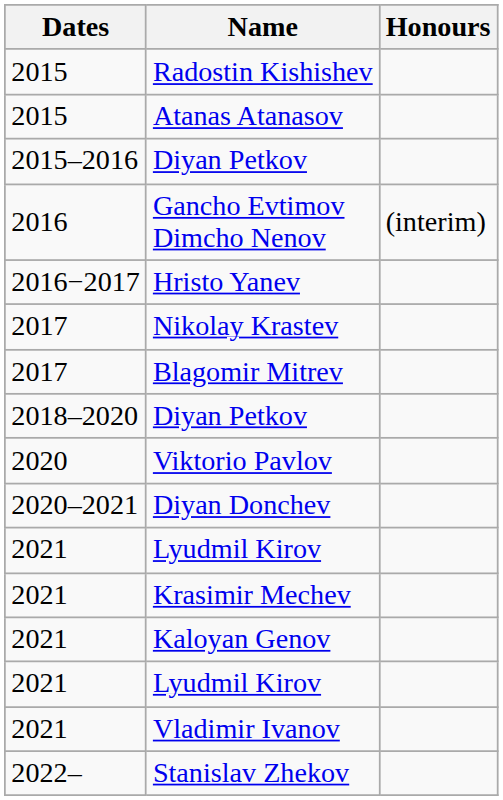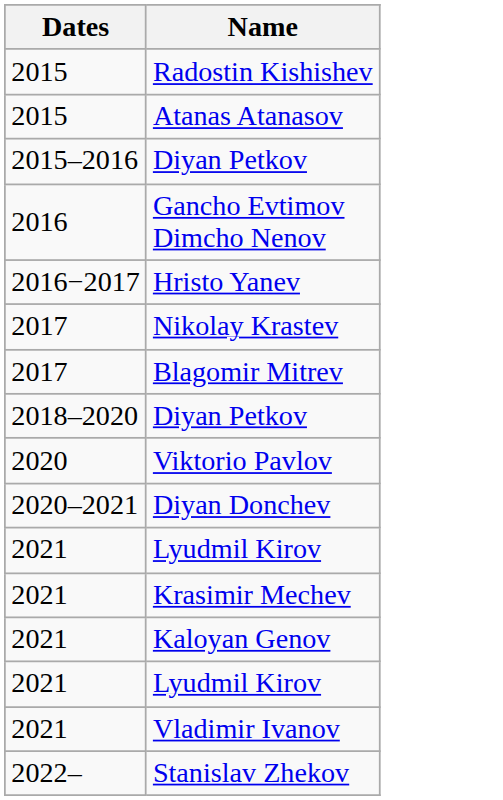 <table class="wikitable">
 <tr>
 <th>Dates</th>
 <th>Name</th>
-<th>Honours</th>
 </tr>
 <tr>
 <td>2015</td>
 <td> <a href='#'>Radostin Kishishev</a></td>
-<td></td>
 </tr>
 <tr>
 <td>2015</td>
 <td> <a href='#'>Atanas Atanasov</a></td>
-<td></td>
 </tr>
 <tr>
 <td>2015–2016</td>
 <td> <a href='#'>Diyan Petkov</a></td>
-<td></td>
 </tr>
 <tr>
 <td>2016</td>
 <td> <a href='#'>Gancho Evtimov</a> <br>  <a href='#'>Dimcho Nenov</a></td>
-<td>(interim)</td>
 </tr>
 <tr>
 <td>2016−2017</td>
 <td> <a href='#'>Hristo Yanev</a></td>
-<td></td>
 </tr>
 <tr>
 <td>2017</td>
 <td> <a href='#'>Nikolay Krastev</a></td>
-<td></td>
 </tr>
 <tr>
 <td>2017</td>
 <td> <a href='#'>Blagomir Mitrev</a></td>
-<td></td>
 </tr>
 <tr>
 <td>2018–2020</td>
 <td> <a href='#'>Diyan Petkov</a></td>
-<td></td>
 </tr>
 <tr>
 <td>2020</td>
 <td> <a href='#'>Viktorio Pavlov</a></td>
-<td></td>
 </tr>
 <tr>
 <td>2020–2021</td>
 <td> <a href='#'>Diyan Donchev</a></td>
-<td></td>
 </tr>
 <tr>
 <td>2021</td>
 <td> <a href='#'>Lyudmil Kirov</a></td>
-<td></td>
 </tr>
 <tr>
 <td>2021</td>
 <td> <a href='#'>Krasimir Mechev</a></td>
-<td></td>
 </tr>
 <tr>
 <td>2021</td>
 <td> <a href='#'>Kaloyan Genov</a></td>
-<td></td>
 </tr>
 <tr>
 <td>2021</td>
 <td> <a href='#'>Lyudmil Kirov</a></td>
-<td></td>
 </tr>
 <tr>
 <td>2021</td>
 <td> <a href='#'>Vladimir Ivanov</a></td>
-<td></td>
 </tr>
 <tr>
 <td>2022–</td>
 <td> <a href='#'>Stanislav Zhekov</a></td>
-<td></td>
 </tr>
 </table>
